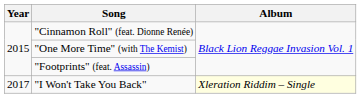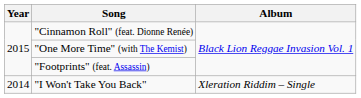 <table class="wikitable">
 <tr>
 <th>Year</th>
 <th>Song</th>
 <th>Album</th>
 </tr>
 <tr>
 <td rowspan=3>2015</td>
 <td>"Cinnamon Roll" <small>(feat. Dionne Renée)</small></td>
 <td rowspan=3><em><a href='#'>Black Lion Reggae Invasion Vol. 1</a></em></td>
 </tr>
 <tr>
 <td>"One More Time" <small>(with <a href='#'>The Kemist</a>)</small></td>
 </tr>
 <tr>
 <td>"Footprints" <small>(feat. <a href='#'>Assassin</a>)</small></td>
 </tr>
 <tr>
-<td>2017</td>
+<td>2014</td>
 <td>"I Won't Take You Back"</td>
-<td style="background: lightyellow;"><em>Xleration Riddim – Single</em></td>
+<td><em>Xleration Riddim – Single</em></td>
 </tr>
 </table>
